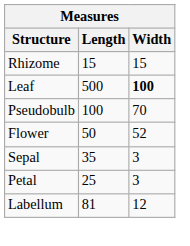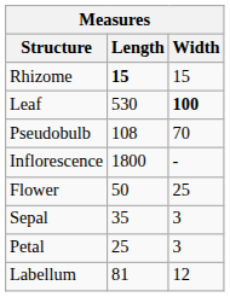 <table class="wikitable" align="left" style="margin: 0 1em 0.5em 0; background: #f9f9f9; font-size: 80%;">
 <tr>
 <th colspan="3">Measures </th>
 </tr>
 <tr>
 <th>Structure</th>
 <th>Length</th>
 <th>Width</th>
 </tr>
 <tr>
 <td>Rhizome</td>
-<td>15</td>
+<td><strong>15</strong></td>
 <td>15</td>
 </tr>
 <tr>
 <td>Leaf</td>
-<td>500</td>
+<td>530</td>
 <td><strong>100</strong></td>
 </tr>
 <tr>
 <td>Pseudobulb</td>
-<td>100</td>
+<td>108</td>
 <td>70</td>
+</tr>
+<tr>
+<td>Inflorescence</td>
+<td>1800</td>
+<td>-</td>
 </tr>
 <tr>
 <td>Flower</td>
 <td>50</td>
-<td>52</td>
+<td>25</td>
 </tr>
 <tr>
 <td>Sepal</td>
 <td>35</td>
 <td>3</td>
 </tr>
 <tr>
 <td>Petal</td>
 <td>25</td>
 <td>3</td>
 </tr>
 <tr>
 <td>Labellum</td>
 <td>81</td>
 <td>12</td>
 </tr>
 </table>
